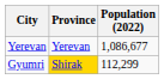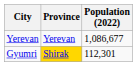 <table class="wikitable sortable sticky-header col3right">
 <tr>
 <th>City</th>
 <th>Province</th>
 <th>Population<br>(2022)</th>
 </tr>
 <tr>
 <td><a href='#'>Yerevan</a></td>
 <td><a href='#'>Yerevan</a></td>
 <td>1,086,677</td>
 </tr>
 <tr>
 <td><a href='#'>Gyumri</a></td>
 <td style="background: gold;"><a href='#'>Shirak</a></td>
-<td>112,299</td>
+<td>112,301</td>
 </tr>
 </table>
